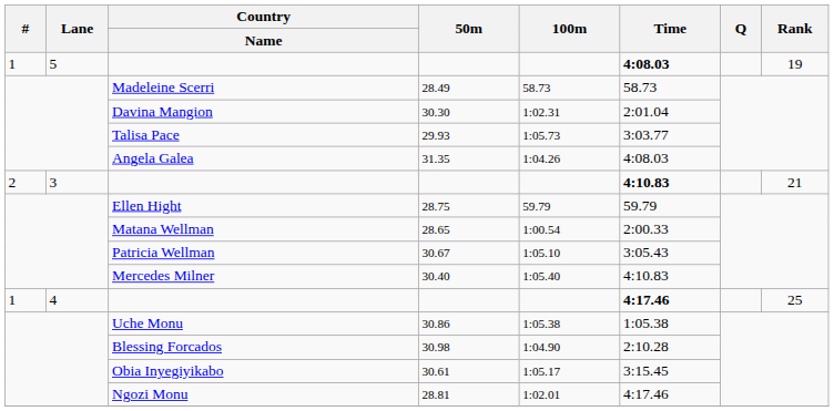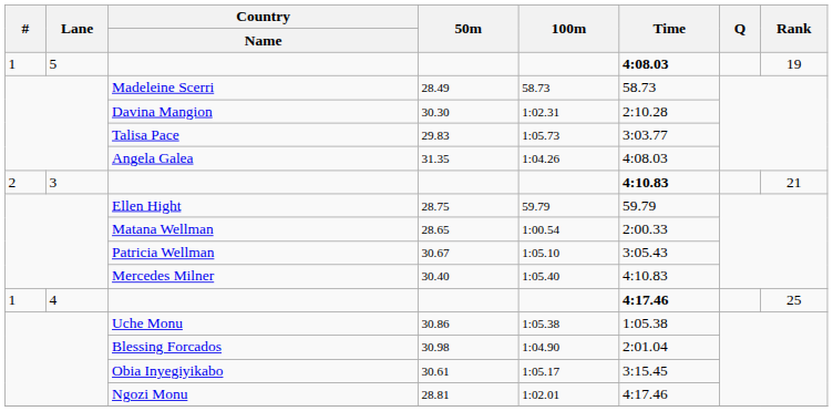 <table class="wikitable" width=70%>
 <tr>
 <th rowspan="2" width=20>#</th>
 <th rowspan="2" width=20>Lane</th>
 <th width=200>Country</th>
 <th rowspan=2 width=60>50m</th>
 <th rowspan="2" width=60>100m</th>
 <th rowspan=2 width=60>Time</th>
 <th rowspan=2 width=20>Q</th>
 <th rowspan=2 width=20>Rank</th>
 </tr>
 <tr>
 <th>Name</th>
 </tr>
 <tr>
 <td>1</td>
 <td>5</td>
 <td></td>
 <td></td>
 <td></td>
 <td><strong>4:08.03</strong></td>
 <td></td>
 <td align=center>19</td>
 </tr>
 <tr>
 <td rowspan=4 colspan=2></td>
 <td><a href='#'>Madeleine Scerri</a></td>
 <td><small>28.49</small></td>
 <td><small>58.73</small></td>
 <td>58.73</td>
 <td rowspan=4 colspan=2></td>
 </tr>
 <tr>
 <td><a href='#'>Davina Mangion</a></td>
 <td><small>30.30</small></td>
 <td><small>1:02.31</small></td>
-<td>2:01.04</td>
+<td>2:10.28</td>
 </tr>
 <tr>
 <td><a href='#'>Talisa Pace</a></td>
-<td><small>29.93</small></td>
+<td><small>29.83</small></td>
 <td><small>1:05.73</small></td>
 <td>3:03.77</td>
 </tr>
 <tr>
 <td><a href='#'>Angela Galea</a></td>
 <td><small>31.35</small></td>
 <td><small>1:04.26</small></td>
 <td>4:08.03</td>
 </tr>
 <tr>
 <td>2</td>
 <td>3</td>
 <td></td>
 <td></td>
 <td></td>
 <td><strong>4:10.83</strong></td>
 <td></td>
 <td align=center>21</td>
 </tr>
 <tr>
 <td rowspan=4 colspan=2></td>
 <td><a href='#'>Ellen Hight</a></td>
 <td><small>28.75</small></td>
 <td><small>59.79</small></td>
 <td>59.79</td>
 <td rowspan=4 colspan=2></td>
 </tr>
 <tr>
 <td><a href='#'>Matana Wellman</a></td>
 <td><small>28.65</small></td>
 <td><small>1:00.54</small></td>
 <td>2:00.33</td>
 </tr>
 <tr>
 <td><a href='#'>Patricia Wellman</a></td>
 <td><small>30.67</small></td>
 <td><small>1:05.10</small></td>
 <td>3:05.43</td>
 </tr>
 <tr>
 <td><a href='#'>Mercedes Milner</a></td>
 <td><small>30.40</small></td>
 <td><small>1:05.40</small></td>
 <td>4:10.83</td>
 </tr>
 <tr>
 <td>1</td>
 <td>4</td>
 <td></td>
 <td></td>
 <td></td>
 <td><strong>4:17.46</strong></td>
 <td></td>
 <td align=center>25</td>
 </tr>
 <tr>
 <td rowspan=4 colspan=2></td>
 <td><a href='#'>Uche Monu</a></td>
 <td><small>30.86</small></td>
 <td><small>1:05.38</small></td>
 <td>1:05.38</td>
 <td rowspan=4 colspan=2></td>
 </tr>
 <tr>
 <td><a href='#'>Blessing Forcados</a></td>
 <td><small>30.98</small></td>
 <td><small>1:04.90</small></td>
-<td>2:10.28</td>
+<td>2:01.04</td>
 </tr>
 <tr>
 <td><a href='#'>Obia Inyegiyikabo</a></td>
 <td><small>30.61</small></td>
 <td><small>1:05.17</small></td>
 <td>3:15.45</td>
 </tr>
 <tr>
 <td><a href='#'>Ngozi Monu</a></td>
 <td><small>28.81</small></td>
 <td><small>1:02.01</small></td>
 <td>4:17.46</td>
 </tr>
 <tr>
 </tr>
 </table>
